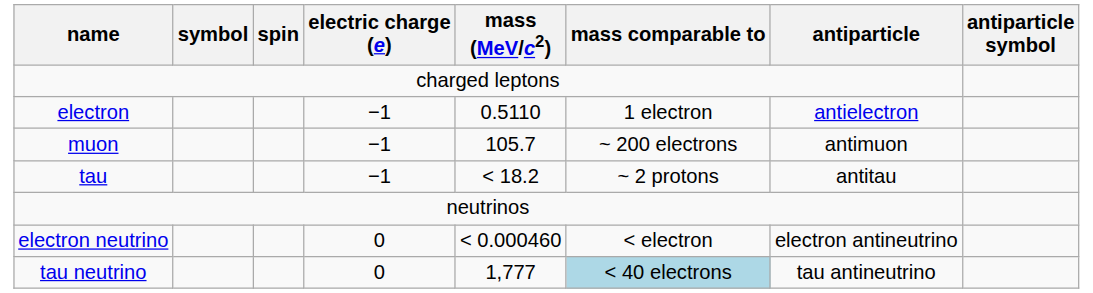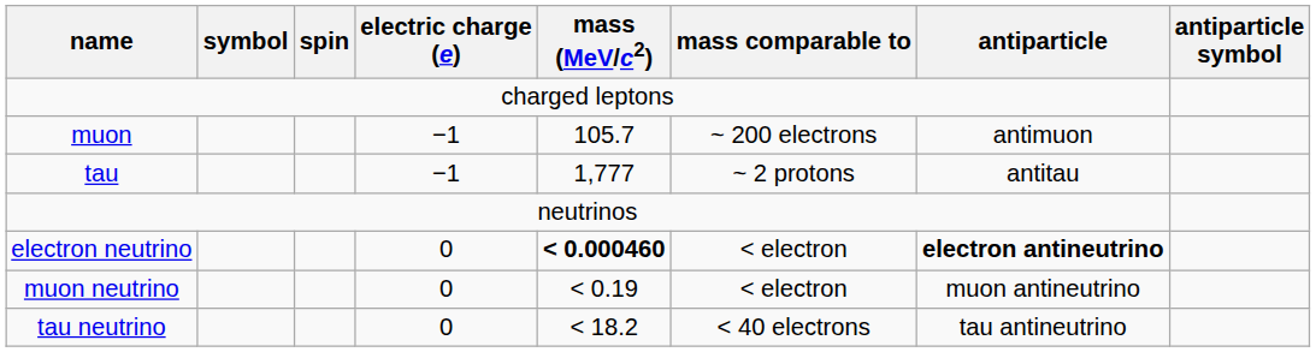 <table class="wikitable" style="margin:0 auto; text-align:center;">
 <tr>
 <th>name</th>
 <th>symbol</th>
 <th>spin</th>
 <th>electric charge<br>(<em><a href='#'>e</a></em>)</th>
 <th>mass<br>(<a href='#'>MeV</a>/<em><a href='#'>c</a></em><sup>2</sup>)</th>
 <th>mass comparable to</th>
 <th>antiparticle</th>
 <th>antiparticle<br>symbol</th>
 </tr>
 <tr>
 <td colspan="7">charged leptons</td>
-</tr>
-<tr>
-<td><a href='#'>electron</a></td>
-<td></td>
-<td></td>
-<td>−1</td>
-<td>0.5110</td>
-<td>1 electron</td>
-<td><a href='#'>antielectron</a></td>
-<td></td>
 </tr>
 <tr>
 <td><a href='#'>muon</a></td>
 <td></td>
 <td></td>
 <td>−1</td>
 <td>105.7</td>
 <td>~ 200 electrons</td>
 <td>antimuon</td>
 <td></td>
 </tr>
 <tr>
 <td><a href='#'>tau</a></td>
 <td></td>
 <td></td>
 <td>−1</td>
-<td>< 18.2</td>
+<td>1,777</td>
 <td>~ 2 protons</td>
 <td>antitau</td>
 <td></td>
 </tr>
 <tr>
 <td colspan="7">neutrinos</td>
 </tr>
 <tr>
 <td><a href='#'>electron neutrino</a></td>
 <td></td>
 <td></td>
 <td>0</td>
-<td>< 0.000460</td>
+<td><strong>< 0.000460</strong></td>
 <td><  electron</td>
-<td>electron antineutrino</td>
+<td><strong>electron antineutrino</strong></td>
+<td></td>
+</tr>
+<tr>
+<td><a href='#'>muon neutrino</a></td>
+<td></td>
+<td></td>
+<td>0</td>
+<td>< 0.19</td>
+<td><  electron</td>
+<td>muon antineutrino</td>
 <td></td>
 </tr>
 <tr>
 <td><a href='#'>tau neutrino</a></td>
 <td></td>
 <td></td>
 <td>0</td>
-<td>1,777</td>
-<td style="background: lightblue;">< 40 electrons</td>
+<td>< 18.2</td>
+<td>< 40 electrons</td>
 <td>tau antineutrino</td>
 <td></td>
 </tr>
 </table>
